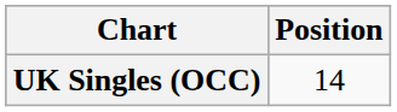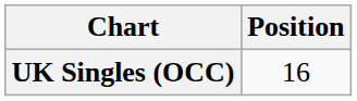 <table class="wikitable plainrowheaders" style="text-align:center">
 <tr>
 <th scope="col">Chart</th>
 <th scope="col">Position</th>
 </tr>
 <tr>
 <th scope="row">UK Singles (OCC)</th>
-<td>14</td>
+<td>16</td>
 </tr>
 </table>
